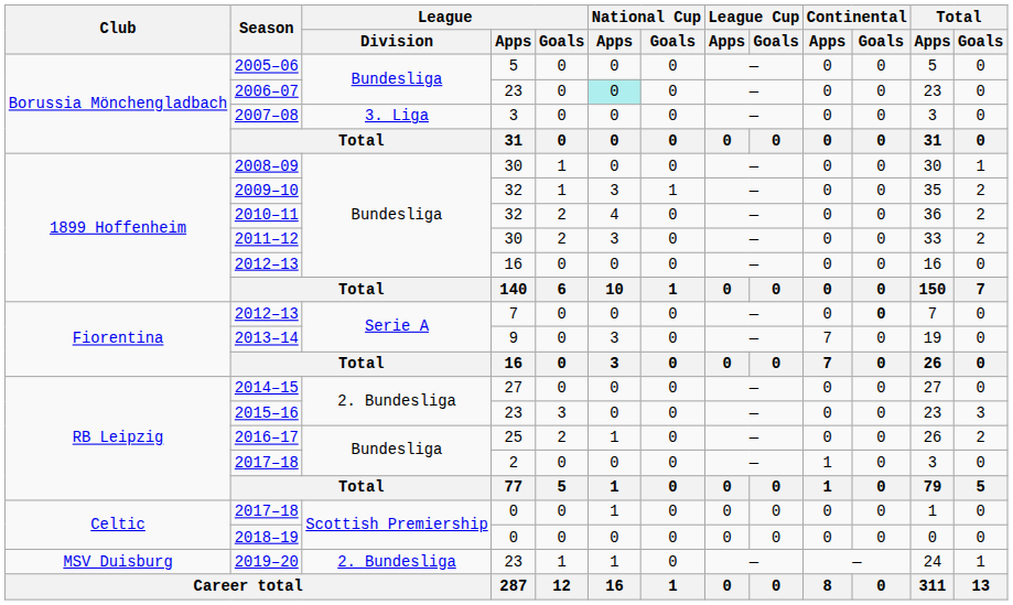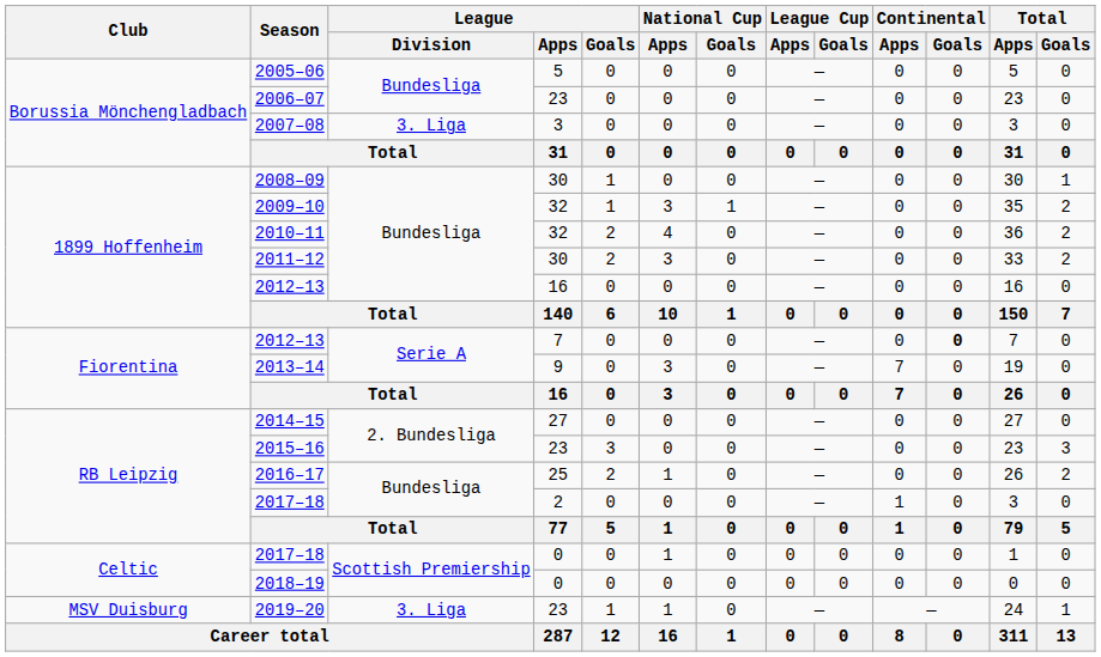 <table class="wikitable" style="text-align:center">
 <tr>
 <th rowspan="2">Club</th>
 <th rowspan="2">Season</th>
 <th colspan="3">League</th>
 <th colspan="2">National Cup</th>
 <th colspan="2">League Cup</th>
 <th colspan="2">Continental</th>
 <th colspan="2">Total</th>
 </tr>
 <tr>
 <th>Division</th>
 <th>Apps</th>
 <th>Goals</th>
 <th>Apps</th>
 <th>Goals</th>
 <th>Apps</th>
 <th>Goals</th>
 <th>Apps</th>
 <th>Goals</th>
 <th>Apps</th>
 <th>Goals</th>
 </tr>
 <tr>
 <td rowspan="4"><a href='#'>Borussia Mönchengladbach</a></td>
 <td><a href='#'>2005–06</a></td>
 <td rowspan="2"><a href='#'>Bundesliga</a></td>
 <td>5</td>
 <td>0</td>
 <td>0</td>
 <td>0</td>
 <td colspan="2">—</td>
 <td>0</td>
 <td>0</td>
 <td>5</td>
 <td>0</td>
 </tr>
 <tr>
 <td><a href='#'>2006–07</a></td>
 <td>23</td>
 <td>0</td>
-<td style="background: paleturquoise;">0</td>
+<td>0</td>
 <td>0</td>
 <td colspan="2">—</td>
 <td>0</td>
 <td>0</td>
 <td>23</td>
 <td>0</td>
 </tr>
 <tr>
 <td><a href='#'>2007–08</a></td>
 <td><a href='#'>3. Liga</a></td>
 <td>3</td>
 <td>0</td>
 <td>0</td>
 <td>0</td>
 <td colspan="2">—</td>
 <td>0</td>
 <td>0</td>
 <td>3</td>
 <td>0</td>
 </tr>
 <tr>
 <th colspan="2">Total</th>
 <th>31</th>
 <th>0</th>
 <th>0</th>
 <th>0</th>
 <th>0</th>
 <th>0</th>
 <th>0</th>
 <th>0</th>
 <th>31</th>
 <th>0</th>
 </tr>
 <tr>
 <td rowspan="6"><a href='#'>1899 Hoffenheim</a></td>
 <td><a href='#'>2008–09</a></td>
 <td rowspan="5">Bundesliga</td>
 <td>30</td>
 <td>1</td>
 <td>0</td>
 <td>0</td>
 <td colspan="2">—</td>
 <td>0</td>
 <td>0</td>
 <td>30</td>
 <td>1</td>
 </tr>
 <tr>
 <td><a href='#'>2009–10</a></td>
 <td>32</td>
 <td>1</td>
 <td>3</td>
 <td>1</td>
 <td colspan="2">—</td>
 <td>0</td>
 <td>0</td>
 <td>35</td>
 <td>2</td>
 </tr>
 <tr>
 <td><a href='#'>2010–11</a></td>
 <td>32</td>
 <td>2</td>
 <td>4</td>
 <td>0</td>
 <td colspan="2">—</td>
 <td>0</td>
 <td>0</td>
 <td>36</td>
 <td>2</td>
 </tr>
 <tr>
 <td><a href='#'>2011–12</a></td>
 <td>30</td>
 <td>2</td>
 <td>3</td>
 <td>0</td>
 <td colspan="2">—</td>
 <td>0</td>
 <td>0</td>
 <td>33</td>
 <td>2</td>
 </tr>
 <tr>
 <td><a href='#'>2012–13</a></td>
 <td>16</td>
 <td>0</td>
 <td>0</td>
 <td>0</td>
 <td colspan="2">—</td>
 <td>0</td>
 <td>0</td>
 <td>16</td>
 <td>0</td>
 </tr>
 <tr>
 <th colspan="2">Total</th>
 <th>140</th>
 <th>6</th>
 <th>10</th>
 <th>1</th>
 <th>0</th>
 <th>0</th>
 <th>0</th>
 <th>0</th>
 <th>150</th>
 <th>7</th>
 </tr>
 <tr>
 <td rowspan="3"><a href='#'>Fiorentina</a></td>
 <td><a href='#'>2012–13</a></td>
 <td rowspan="2"><a href='#'>Serie A</a></td>
 <td>7</td>
 <td>0</td>
 <td>0</td>
 <td>0</td>
 <td colspan="2">—</td>
 <td>0</td>
 <td><strong>0</strong></td>
 <td>7</td>
 <td>0</td>
 </tr>
 <tr>
 <td><a href='#'>2013–14</a></td>
 <td>9</td>
 <td>0</td>
 <td>3</td>
 <td>0</td>
 <td colspan="2">—</td>
 <td>7</td>
 <td>0</td>
 <td>19</td>
 <td>0</td>
 </tr>
 <tr>
 <th colspan="2">Total</th>
 <th>16</th>
 <th>0</th>
 <th>3</th>
 <th>0</th>
 <th>0</th>
 <th>0</th>
 <th>7</th>
 <th>0</th>
 <th>26</th>
 <th>0</th>
 </tr>
 <tr>
 <td rowspan="5"><a href='#'>RB Leipzig</a></td>
 <td><a href='#'>2014–15</a></td>
 <td rowspan="2">2. Bundesliga</td>
 <td>27</td>
 <td>0</td>
 <td>0</td>
 <td>0</td>
 <td colspan="2">—</td>
 <td>0</td>
 <td>0</td>
 <td>27</td>
 <td>0</td>
 </tr>
 <tr>
 <td><a href='#'>2015–16</a></td>
 <td>23</td>
 <td>3</td>
 <td>0</td>
 <td>0</td>
 <td colspan="2">—</td>
 <td>0</td>
 <td>0</td>
 <td>23</td>
 <td>3</td>
 </tr>
 <tr>
 <td><a href='#'>2016–17</a></td>
 <td rowspan="2">Bundesliga</td>
 <td>25</td>
 <td>2</td>
 <td>1</td>
 <td>0</td>
 <td colspan="2">—</td>
 <td>0</td>
 <td>0</td>
 <td>26</td>
 <td>2</td>
 </tr>
 <tr>
 <td><a href='#'>2017–18</a></td>
 <td>2</td>
 <td>0</td>
 <td>0</td>
 <td>0</td>
 <td colspan="2">—</td>
 <td>1</td>
 <td>0</td>
 <td>3</td>
 <td>0</td>
 </tr>
 <tr>
 <th colspan="2">Total</th>
 <th>77</th>
 <th>5</th>
 <th>1</th>
 <th>0</th>
 <th>0</th>
 <th>0</th>
 <th>1</th>
 <th>0</th>
 <th>79</th>
 <th>5</th>
 </tr>
 <tr>
 <td rowspan="2"><a href='#'>Celtic</a></td>
 <td><a href='#'>2017–18</a></td>
 <td rowspan=2><a href='#'>Scottish Premiership</a></td>
 <td>0</td>
 <td>0</td>
 <td>1</td>
 <td>0</td>
 <td>0</td>
 <td>0</td>
 <td>0</td>
 <td>0</td>
 <td>1</td>
 <td>0</td>
 </tr>
 <tr>
 <td><a href='#'>2018–19</a></td>
 <td>0</td>
 <td>0</td>
 <td>0</td>
 <td>0</td>
 <td>0</td>
 <td>0</td>
 <td>0</td>
 <td>0</td>
 <td>0</td>
 <td>0</td>
 </tr>
 <tr>
 <td><a href='#'>MSV Duisburg</a></td>
 <td><a href='#'>2019–20</a></td>
-<td><a href='#'>2. Bundesliga</a></td>
+<td><a href='#'>3. Liga</a></td>
 <td>23</td>
 <td>1</td>
 <td>1</td>
 <td>0</td>
 <td colspan=2>—</td>
 <td colspan=2>—</td>
 <td>24</td>
 <td>1</td>
 </tr>
 <tr>
 <th colspan="3">Career total</th>
 <th>287</th>
 <th>12</th>
 <th>16</th>
 <th>1</th>
 <th>0</th>
 <th>0</th>
 <th>8</th>
 <th>0</th>
 <th>311</th>
 <th>13</th>
 </tr>
 </table>
